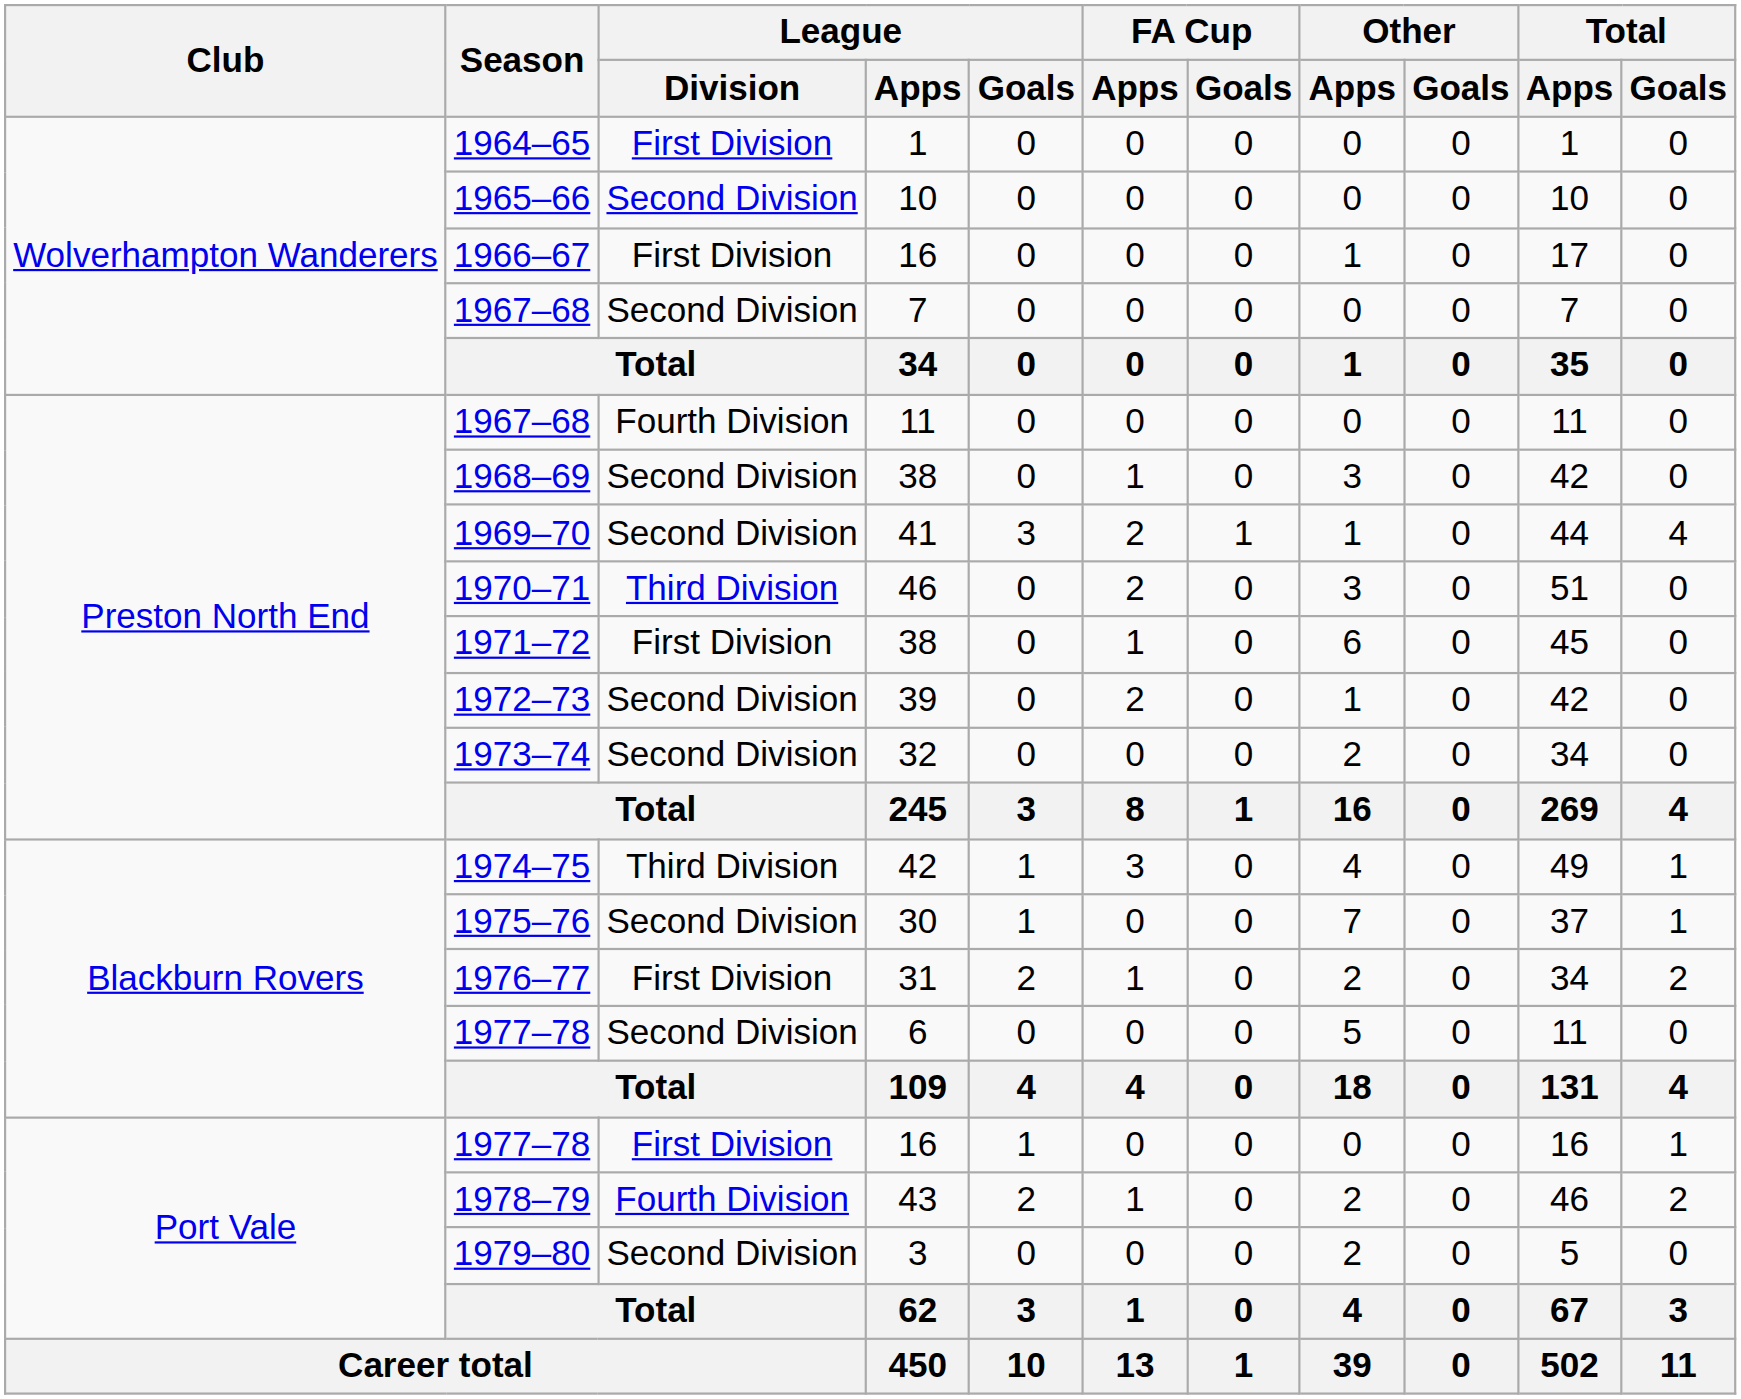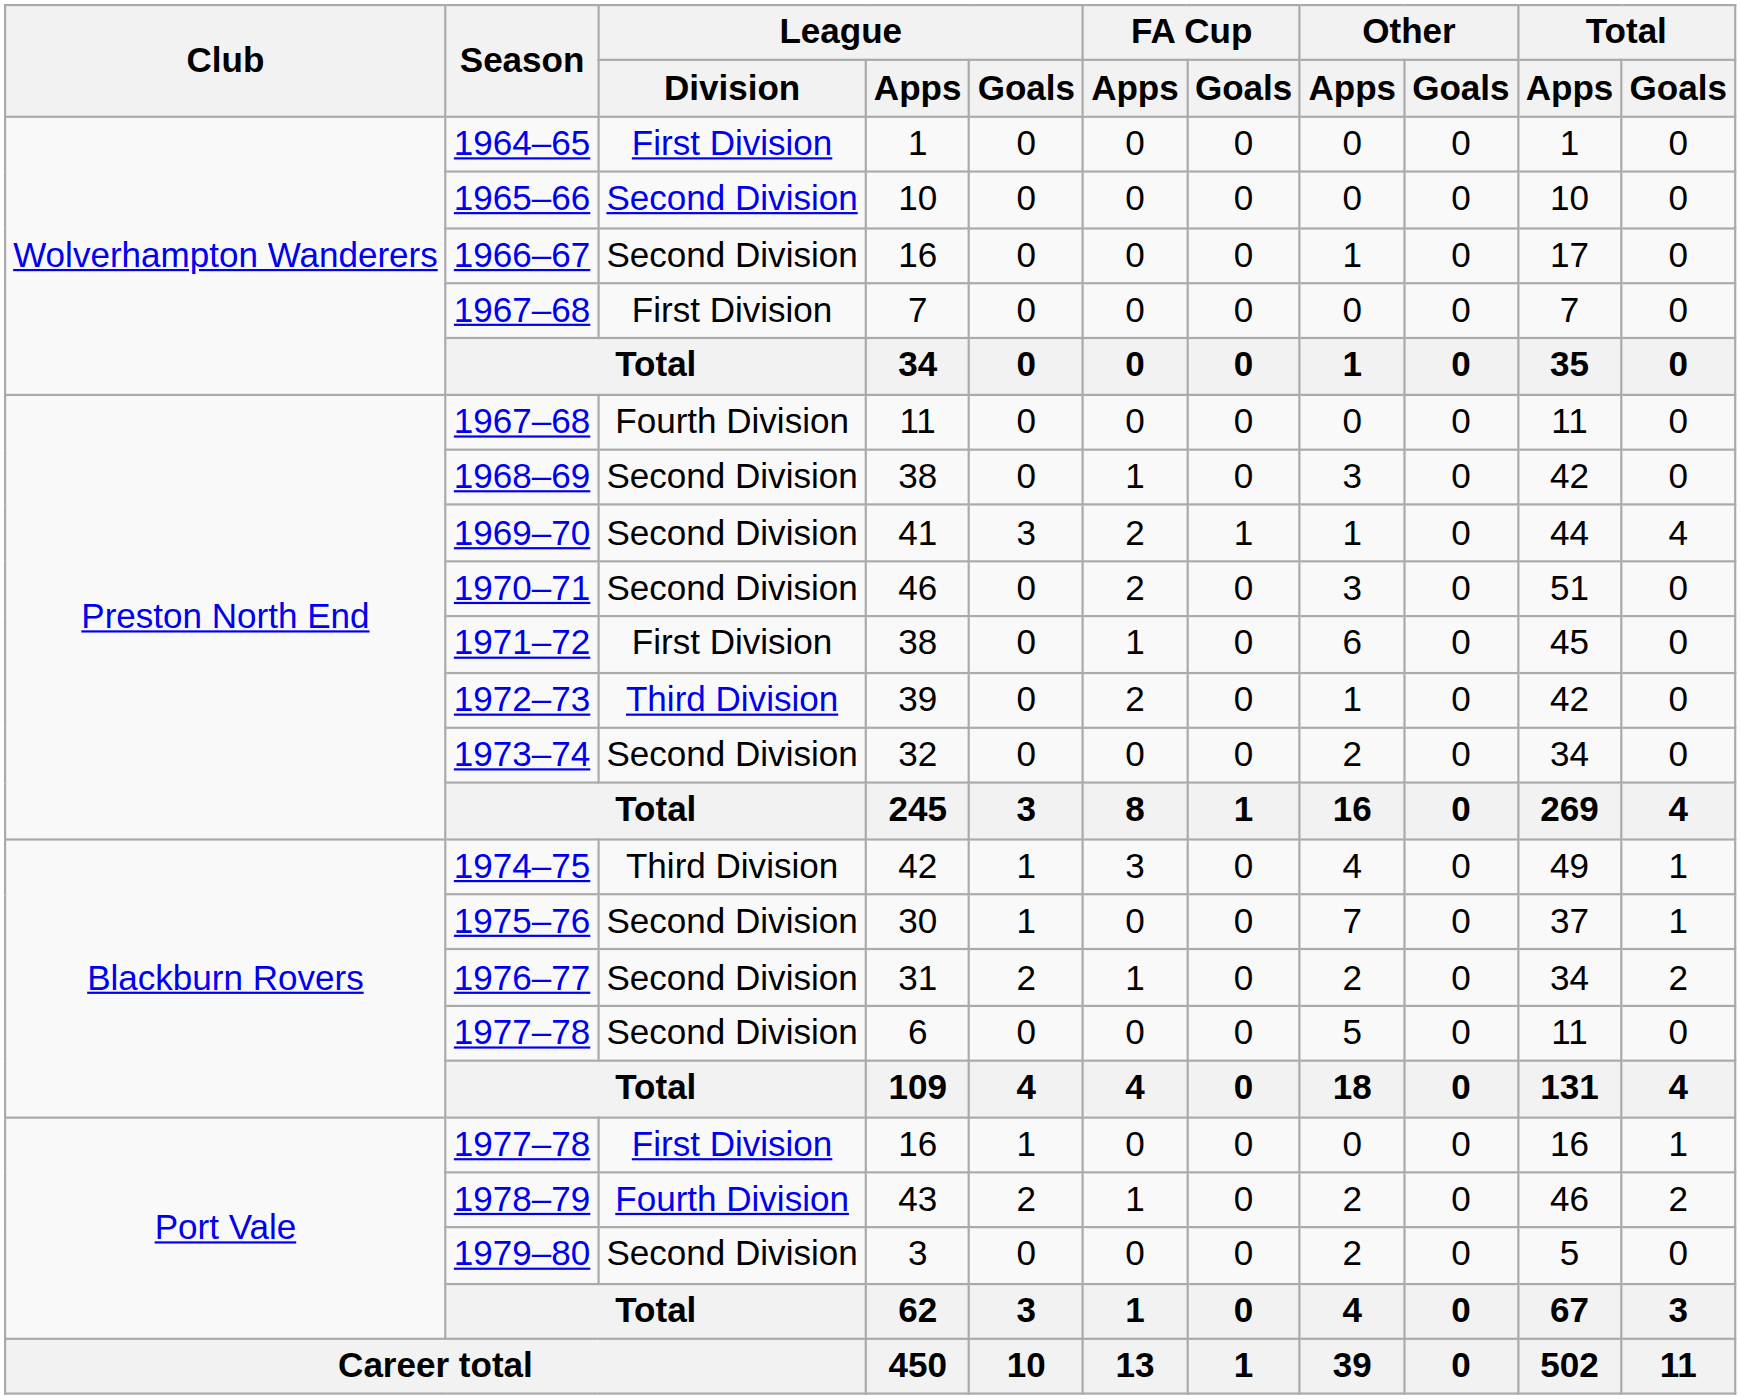 <table class="wikitable" style="text-align: center;">
 <tr>
 <th rowspan="2">Club</th>
 <th rowspan="2">Season</th>
 <th colspan="3">League</th>
 <th colspan="2">FA Cup</th>
 <th colspan="2">Other</th>
 <th colspan="2">Total</th>
 </tr>
 <tr>
 <th>Division</th>
 <th>Apps</th>
 <th>Goals</th>
 <th>Apps</th>
 <th>Goals</th>
 <th>Apps</th>
 <th>Goals</th>
 <th>Apps</th>
 <th>Goals</th>
 </tr>
 <tr>
 <td rowspan="5"><a href='#'>Wolverhampton Wanderers</a></td>
 <td><a href='#'>1964–65</a></td>
 <td><a href='#'>First Division</a></td>
 <td>1</td>
 <td>0</td>
 <td>0</td>
 <td>0</td>
 <td>0</td>
 <td>0</td>
 <td>1</td>
 <td>0</td>
 </tr>
 <tr>
 <td><a href='#'>1965–66</a></td>
 <td><a href='#'>Second Division</a></td>
 <td>10</td>
 <td>0</td>
 <td>0</td>
 <td>0</td>
 <td>0</td>
 <td>0</td>
 <td>10</td>
 <td>0</td>
 </tr>
 <tr>
 <td><a href='#'>1966–67</a></td>
-<td>First Division</td>
+<td>Second Division</td>
 <td>16</td>
 <td>0</td>
 <td>0</td>
 <td>0</td>
 <td>1</td>
 <td>0</td>
 <td>17</td>
 <td>0</td>
 </tr>
 <tr>
 <td><a href='#'>1967–68</a></td>
-<td>Second Division</td>
+<td>First Division</td>
 <td>7</td>
 <td>0</td>
 <td>0</td>
 <td>0</td>
 <td>0</td>
 <td>0</td>
 <td>7</td>
 <td>0</td>
 </tr>
 <tr>
 <th colspan="2">Total</th>
 <th>34</th>
 <th>0</th>
 <th>0</th>
 <th>0</th>
 <th>1</th>
 <th>0</th>
 <th>35</th>
 <th>0</th>
 </tr>
 <tr>
 <td rowspan="8"><a href='#'>Preston North End</a></td>
 <td><a href='#'>1967–68</a></td>
 <td>Fourth Division</td>
 <td>11</td>
 <td>0</td>
 <td>0</td>
 <td>0</td>
 <td>0</td>
 <td>0</td>
 <td>11</td>
 <td>0</td>
 </tr>
 <tr>
 <td><a href='#'>1968–69</a></td>
 <td>Second Division</td>
 <td>38</td>
 <td>0</td>
 <td>1</td>
 <td>0</td>
 <td>3</td>
 <td>0</td>
 <td>42</td>
 <td>0</td>
 </tr>
 <tr>
 <td><a href='#'>1969–70</a></td>
 <td>Second Division</td>
 <td>41</td>
 <td>3</td>
 <td>2</td>
 <td>1</td>
 <td>1</td>
 <td>0</td>
 <td>44</td>
 <td>4</td>
 </tr>
 <tr>
 <td><a href='#'>1970–71</a></td>
-<td><a href='#'>Third Division</a></td>
+<td>Second Division</td>
 <td>46</td>
 <td>0</td>
 <td>2</td>
 <td>0</td>
 <td>3</td>
 <td>0</td>
 <td>51</td>
 <td>0</td>
 </tr>
 <tr>
 <td><a href='#'>1971–72</a></td>
 <td>First Division</td>
 <td>38</td>
 <td>0</td>
 <td>1</td>
 <td>0</td>
 <td>6</td>
 <td>0</td>
 <td>45</td>
 <td>0</td>
 </tr>
 <tr>
 <td><a href='#'>1972–73</a></td>
-<td>Second Division</td>
+<td><a href='#'>Third Division</a></td>
 <td>39</td>
 <td>0</td>
 <td>2</td>
 <td>0</td>
 <td>1</td>
 <td>0</td>
 <td>42</td>
 <td>0</td>
 </tr>
 <tr>
 <td><a href='#'>1973–74</a></td>
 <td>Second Division</td>
 <td>32</td>
 <td>0</td>
 <td>0</td>
 <td>0</td>
 <td>2</td>
 <td>0</td>
 <td>34</td>
 <td>0</td>
 </tr>
 <tr>
 <th colspan="2">Total</th>
 <th>245</th>
 <th>3</th>
 <th>8</th>
 <th>1</th>
 <th>16</th>
 <th>0</th>
 <th>269</th>
 <th>4</th>
 </tr>
 <tr>
 <td rowspan="5"><a href='#'>Blackburn Rovers</a></td>
 <td><a href='#'>1974–75</a></td>
 <td>Third Division</td>
 <td>42</td>
 <td>1</td>
 <td>3</td>
 <td>0</td>
 <td>4</td>
 <td>0</td>
 <td>49</td>
 <td>1</td>
 </tr>
 <tr>
 <td><a href='#'>1975–76</a></td>
 <td>Second Division</td>
 <td>30</td>
 <td>1</td>
 <td>0</td>
 <td>0</td>
 <td>7</td>
 <td>0</td>
 <td>37</td>
 <td>1</td>
 </tr>
 <tr>
 <td><a href='#'>1976–77</a></td>
-<td>First Division</td>
+<td>Second Division</td>
 <td>31</td>
 <td>2</td>
 <td>1</td>
 <td>0</td>
 <td>2</td>
 <td>0</td>
 <td>34</td>
 <td>2</td>
 </tr>
 <tr>
 <td><a href='#'>1977–78</a></td>
 <td>Second Division</td>
 <td>6</td>
 <td>0</td>
 <td>0</td>
 <td>0</td>
 <td>5</td>
 <td>0</td>
 <td>11</td>
 <td>0</td>
 </tr>
 <tr>
 <th colspan="2">Total</th>
 <th>109</th>
 <th>4</th>
 <th>4</th>
 <th>0</th>
 <th>18</th>
 <th>0</th>
 <th>131</th>
 <th>4</th>
 </tr>
 <tr>
 <td rowspan="4"><a href='#'>Port Vale</a></td>
 <td><a href='#'>1977–78</a></td>
 <td><a href='#'>First Division</a></td>
 <td>16</td>
 <td>1</td>
 <td>0</td>
 <td>0</td>
 <td>0</td>
 <td>0</td>
 <td>16</td>
 <td>1</td>
 </tr>
 <tr>
 <td><a href='#'>1978–79</a></td>
 <td><a href='#'>Fourth Division</a></td>
 <td>43</td>
 <td>2</td>
 <td>1</td>
 <td>0</td>
 <td>2</td>
 <td>0</td>
 <td>46</td>
 <td>2</td>
 </tr>
 <tr>
 <td><a href='#'>1979–80</a></td>
 <td>Second Division</td>
 <td>3</td>
 <td>0</td>
 <td>0</td>
 <td>0</td>
 <td>2</td>
 <td>0</td>
 <td>5</td>
 <td>0</td>
 </tr>
 <tr>
 <th colspan="2">Total</th>
 <th>62</th>
 <th>3</th>
 <th>1</th>
 <th>0</th>
 <th>4</th>
 <th>0</th>
 <th>67</th>
 <th>3</th>
 </tr>
 <tr>
 <th colspan="3">Career total</th>
 <th>450</th>
 <th>10</th>
 <th>13</th>
 <th>1</th>
 <th>39</th>
 <th>0</th>
 <th>502</th>
 <th>11</th>
 </tr>
 </table>
